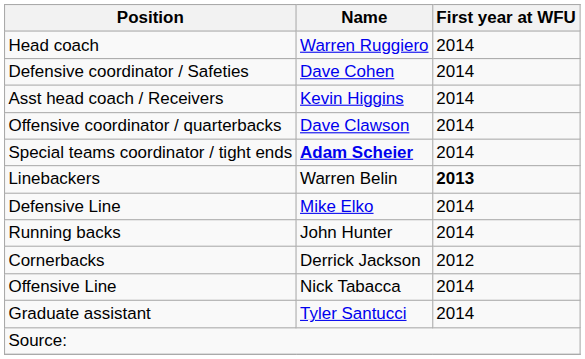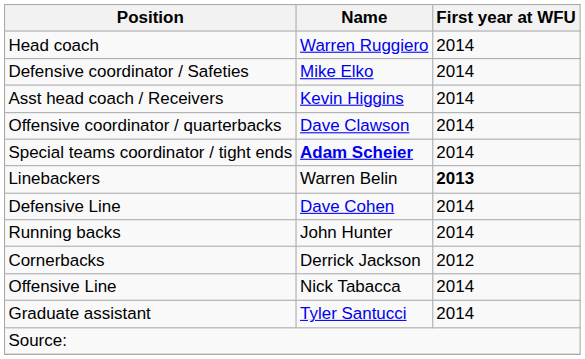 <table class="wikitable">
 <tr>
 <th><strong>Position</strong></th>
 <th><strong>Name</strong></th>
 <th><strong>First year at WFU</strong></th>
 </tr>
 <tr>
 <td>Head coach</td>
 <td><a href='#'>Warren Ruggiero</a></td>
 <td>2014</td>
 </tr>
 <tr>
 <td>Defensive coordinator / Safeties</td>
-<td><a href='#'>Dave Cohen</a></td>
+<td><a href='#'>Mike Elko</a></td>
 <td>2014</td>
 </tr>
 <tr>
 <td>Asst head coach / Receivers</td>
 <td><a href='#'>Kevin Higgins</a></td>
 <td>2014</td>
 </tr>
 <tr>
 <td>Offensive coordinator / quarterbacks</td>
 <td><a href='#'>Dave Clawson</a></td>
 <td>2014</td>
 </tr>
 <tr>
 <td>Special teams coordinator / tight ends</td>
 <td><strong><a href='#'>Adam Scheier</a></strong></td>
 <td>2014</td>
 </tr>
 <tr>
 <td>Linebackers</td>
 <td>Warren Belin</td>
 <td><strong>2013</strong></td>
 </tr>
 <tr>
 <td>Defensive Line</td>
-<td><a href='#'>Mike Elko</a></td>
+<td><a href='#'>Dave Cohen</a></td>
 <td>2014</td>
 </tr>
 <tr>
 <td>Running backs</td>
 <td>John Hunter</td>
 <td>2014</td>
 </tr>
 <tr>
 <td>Cornerbacks</td>
 <td>Derrick Jackson</td>
 <td>2012</td>
 </tr>
 <tr>
 <td>Offensive Line</td>
 <td>Nick Tabacca</td>
 <td>2014</td>
 </tr>
 <tr>
 <td>Graduate assistant</td>
 <td><a href='#'>Tyler Santucci</a></td>
 <td>2014</td>
 </tr>
 <tr>
 <td colspan=4>Source:</td>
 </tr>
 <tr>
 </tr>
 </table>
